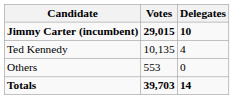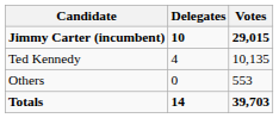 <table class="wikitable">
 <tr>
 <th>Candidate</th>
+<th>Delegates</th>
 <th>Votes</th>
-<th>Delegates</th>
 </tr>
 <tr>
 <td><strong>Jimmy Carter</strong> <strong>(incumbent)</strong></td>
+<td><strong>10</strong></td>
 <td><strong>29,015</strong></td>
-<td><strong>10</strong></td>
 </tr>
 <tr>
 <td>Ted Kennedy</td>
+<td>4</td>
 <td>10,135</td>
-<td>4</td>
 </tr>
 <tr>
 <td>Others</td>
+<td>0</td>
 <td>553</td>
-<td>0</td>
 </tr>
 <tr>
 <td><strong>Totals</strong></td>
+<td><strong>14</strong></td>
 <td><strong>39,703</strong></td>
-<td><strong>14</strong></td>
 </tr>
 </table>
